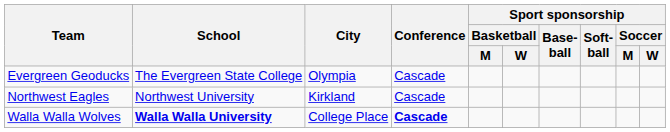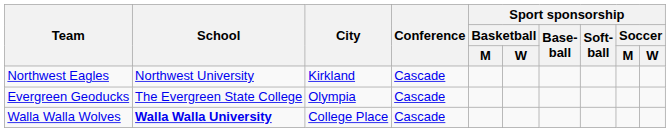 <table class="sortable wikitable">
 <tr>
 <th rowspan=3>Team</th>
 <th rowspan=3>School</th>
 <th rowspan=3>City</th>
 <th rowspan=3>Conference</th>
 <th colspan=6>Sport sponsorship</th>
 </tr>
 <tr>
 <th colspan=2>Basketball</th>
 <th rowspan=2>Base-<br>ball</th>
 <th rowspan=2>Soft-<br>ball</th>
 <th colspan=2>Soccer</th>
 </tr>
 <tr>
 <th>M</th>
 <th>W</th>
 <th>M</th>
 <th>W</th>
 </tr>
 <tr>
+<td><a href='#'>Northwest Eagles</a></td>
+<td><a href='#'>Northwest University</a></td>
+<td><a href='#'>Kirkland</a></td>
+<td><a href='#'>Cascade</a></td>
+<td></td>
+<td></td>
+<td></td>
+<td></td>
+<td></td>
+<td></td>
+</tr>
+<tr>
 <td><a href='#'>Evergreen Geoducks</a></td>
 <td><a href='#'>The Evergreen State College</a></td>
 <td><a href='#'>Olympia</a></td>
 <td><a href='#'>Cascade</a></td>
 <td></td>
 <td></td>
 <td></td>
 <td></td>
 <td></td>
 <td></td>
 </tr>
 <tr>
-<td><a href='#'>Northwest Eagles</a></td>
-<td><a href='#'>Northwest University</a></td>
-<td><a href='#'>Kirkland</a></td>
+<td><a href='#'>Walla Walla Wolves</a></td>
+<td><strong><a href='#'>Walla Walla University</a></strong></td>
+<td><a href='#'>College Place</a></td>
 <td><a href='#'>Cascade</a></td>
 <td></td>
 <td></td>
 <td></td>
 <td></td>
 <td></td>
 <td></td>
 </tr>
-<tr>
-<td><a href='#'>Walla Walla Wolves</a></td>
-<td><strong><a href='#'>Walla Walla University</a></strong></td>
-<td><a href='#'>College Place</a></td>
-<td><strong><a href='#'>Cascade</a></strong></td>
-<td></td>
-<td></td>
-<td></td>
-<td></td>
-<td></td>
-<td></td>
-</tr>
 </table>
